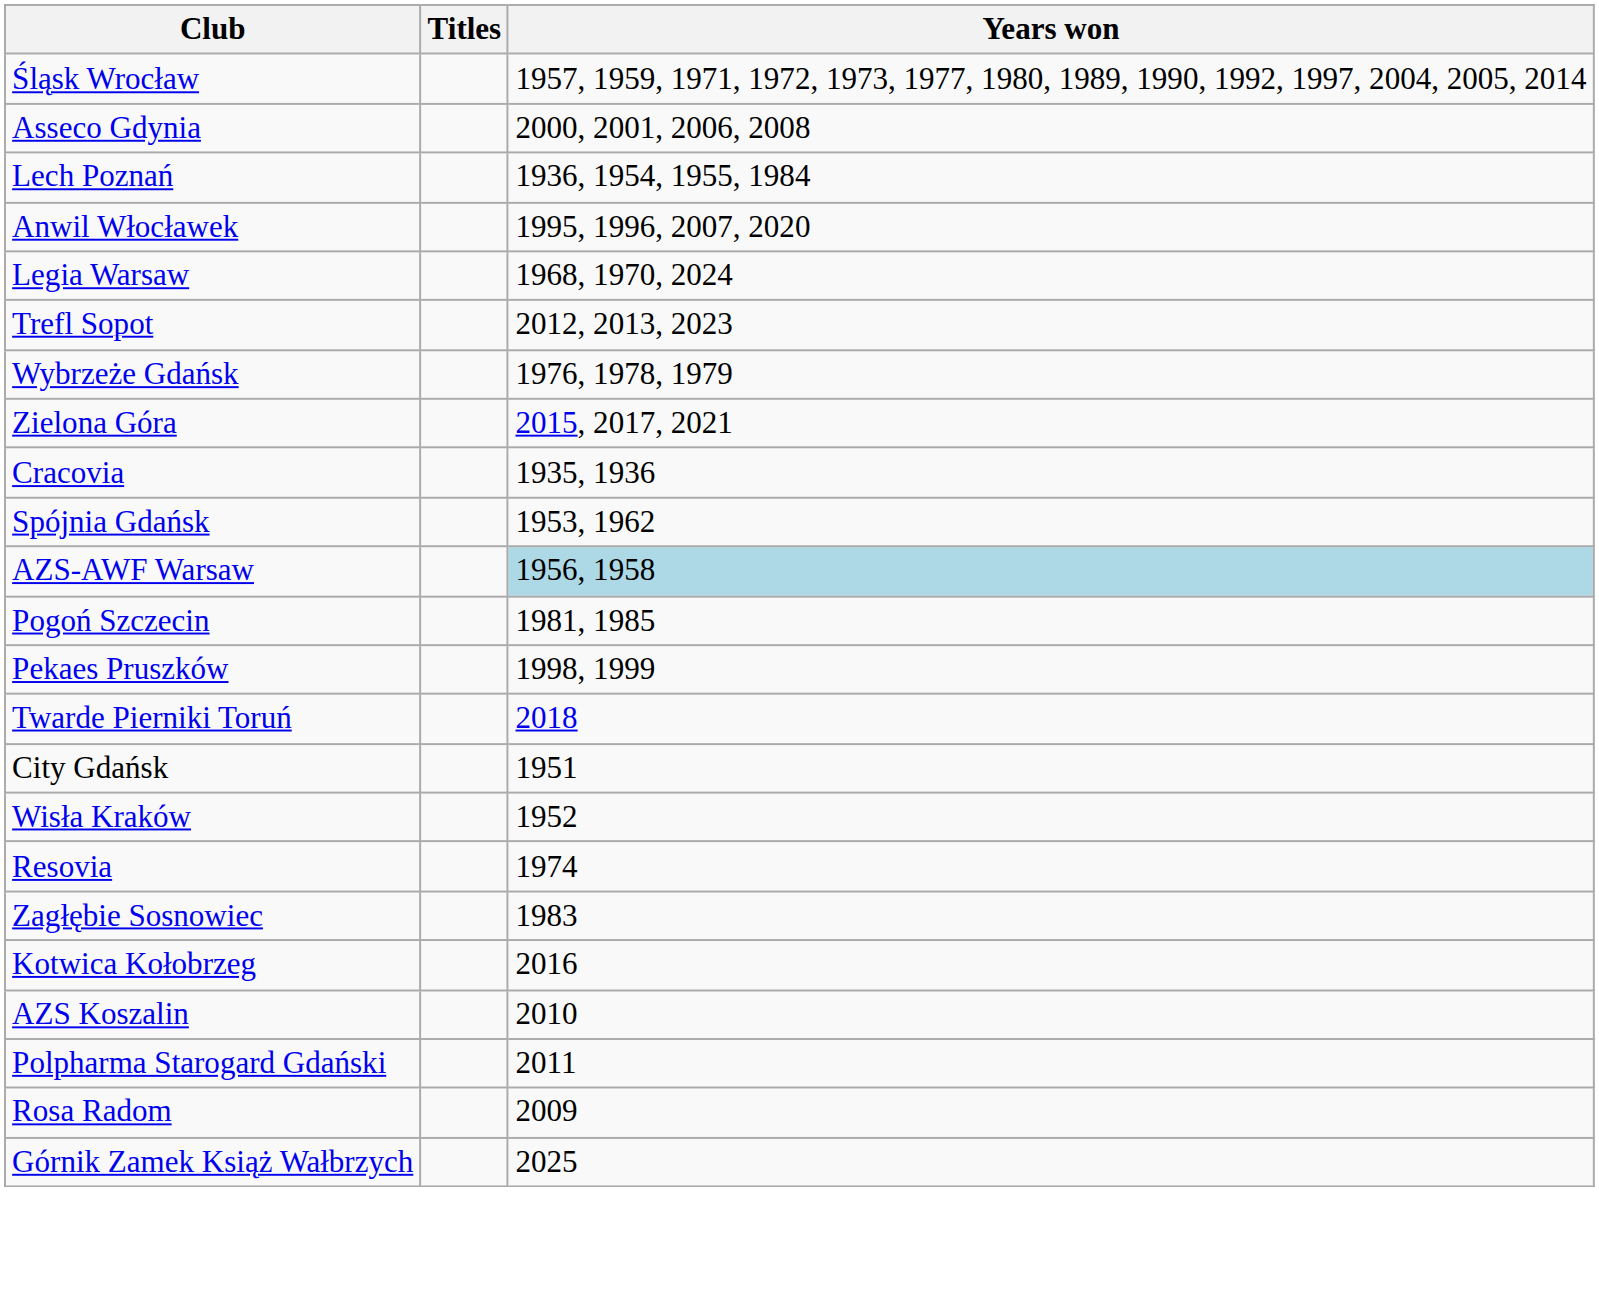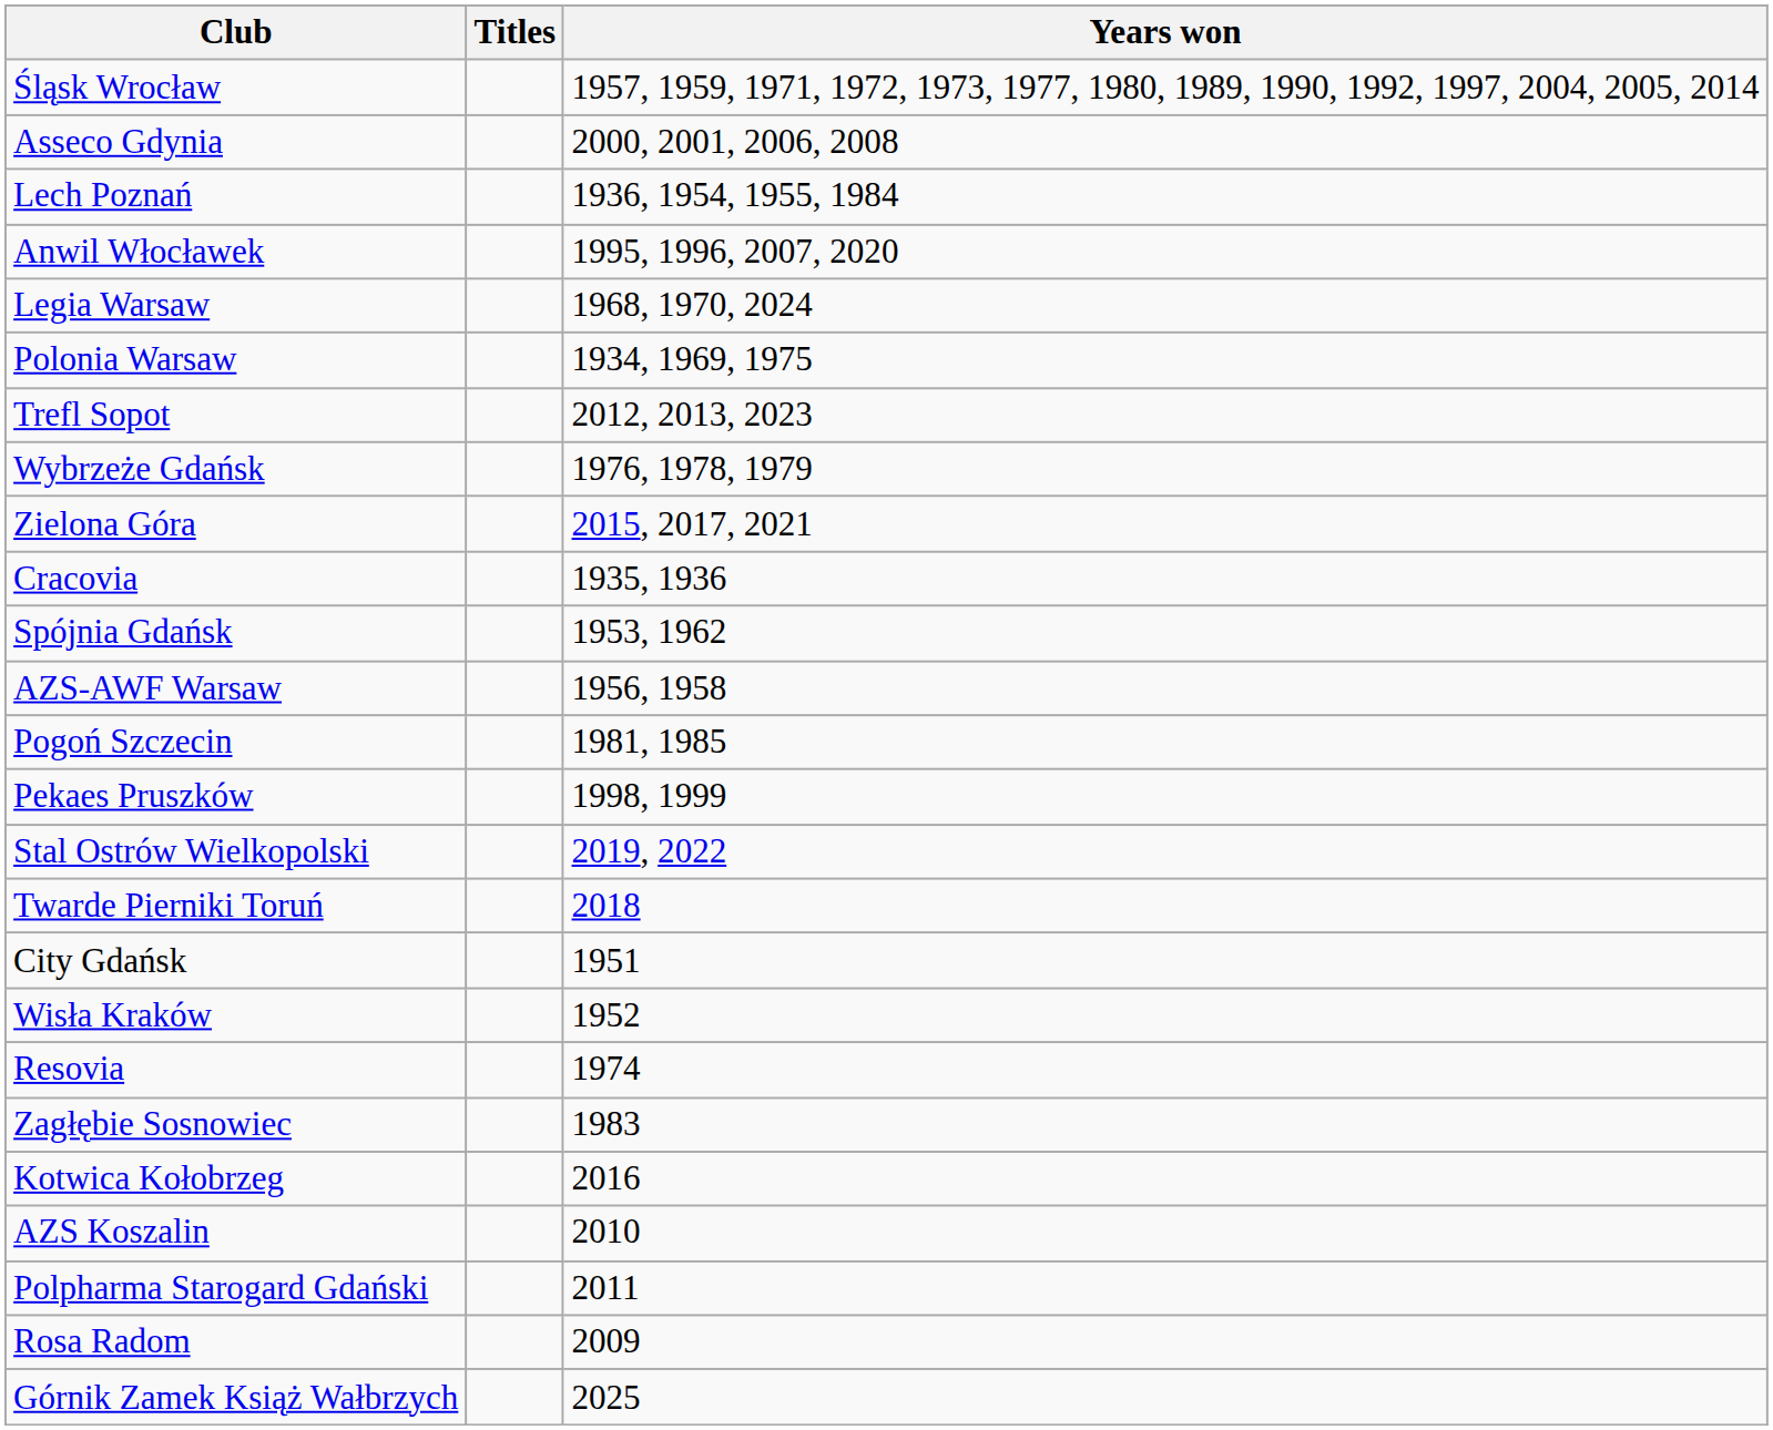 <table class="wikitable">
 <tr>
 <th>Club</th>
 <th>Titles</th>
 <th>Years won</th>
 </tr>
 <tr>
 <td><a href='#'>Śląsk Wrocław</a></td>
 <td></td>
 <td>1957, 1959, 1971, 1972, 1973, 1977, 1980, 1989, 1990, 1992, 1997, 2004, 2005, 2014</td>
 </tr>
 <tr>
 <td><a href='#'>Asseco Gdynia</a></td>
 <td></td>
 <td>2000, 2001, 2006, 2008</td>
 </tr>
 <tr>
 <td><a href='#'>Lech Poznań</a></td>
 <td></td>
 <td>1936, 1954, 1955, 1984</td>
 </tr>
 <tr>
 <td><a href='#'>Anwil Włocławek</a></td>
 <td></td>
 <td>1995, 1996, 2007, 2020</td>
 </tr>
 <tr>
 <td><a href='#'>Legia Warsaw</a></td>
 <td></td>
 <td>1968, 1970, 2024</td>
 </tr>
 <tr>
+<td><a href='#'>Polonia Warsaw</a></td>
+<td></td>
+<td>1934, 1969, 1975</td>
+</tr>
+<tr>
 <td><a href='#'>Trefl Sopot</a></td>
 <td></td>
 <td>2012, 2013, 2023</td>
 </tr>
 <tr>
 <td><a href='#'>Wybrzeże Gdańsk</a></td>
 <td></td>
 <td>1976, 1978, 1979</td>
 </tr>
 <tr>
 <td><a href='#'>Zielona Góra</a></td>
 <td></td>
 <td><a href='#'>2015</a>, 2017, 2021</td>
 </tr>
 <tr>
 <td><a href='#'>Cracovia</a></td>
 <td></td>
 <td>1935, 1936</td>
 </tr>
 <tr>
 <td><a href='#'>Spójnia Gdańsk</a></td>
 <td></td>
 <td>1953, 1962</td>
 </tr>
 <tr>
 <td><a href='#'>AZS-AWF Warsaw</a></td>
 <td></td>
-<td style="background: lightblue;">1956, 1958</td>
+<td>1956, 1958</td>
 </tr>
 <tr>
 <td><a href='#'>Pogoń Szczecin</a></td>
 <td></td>
 <td>1981, 1985</td>
 </tr>
 <tr>
 <td><a href='#'>Pekaes Pruszków</a></td>
 <td></td>
 <td>1998, 1999</td>
+</tr>
+<tr>
+<td><a href='#'>Stal Ostrów Wielkopolski</a></td>
+<td></td>
+<td><a href='#'>2019</a>, <a href='#'>2022</a></td>
 </tr>
 <tr>
 <td><a href='#'>Twarde Pierniki Toruń</a></td>
 <td></td>
 <td><a href='#'>2018</a></td>
 </tr>
 <tr>
 <td>City Gdańsk</td>
 <td></td>
 <td>1951</td>
 </tr>
 <tr>
 <td><a href='#'>Wisła Kraków</a></td>
 <td></td>
 <td>1952</td>
 </tr>
 <tr>
 <td><a href='#'>Resovia</a></td>
 <td></td>
 <td>1974</td>
 </tr>
 <tr>
 <td><a href='#'>Zagłębie Sosnowiec</a></td>
 <td></td>
 <td>1983</td>
 </tr>
 <tr>
 <td><a href='#'>Kotwica Kołobrzeg</a></td>
 <td></td>
 <td>2016</td>
 </tr>
 <tr>
 <td><a href='#'>AZS Koszalin</a></td>
 <td></td>
 <td>2010</td>
 </tr>
 <tr>
 <td><a href='#'>Polpharma Starogard Gdański</a></td>
 <td></td>
 <td>2011</td>
 </tr>
 <tr>
 <td><a href='#'>Rosa Radom</a></td>
 <td></td>
 <td>2009</td>
 </tr>
 <tr>
 <td><a href='#'>Górnik Zamek Książ Wałbrzych</a></td>
 <td></td>
 <td>2025</td>
 </tr>
 </table>
